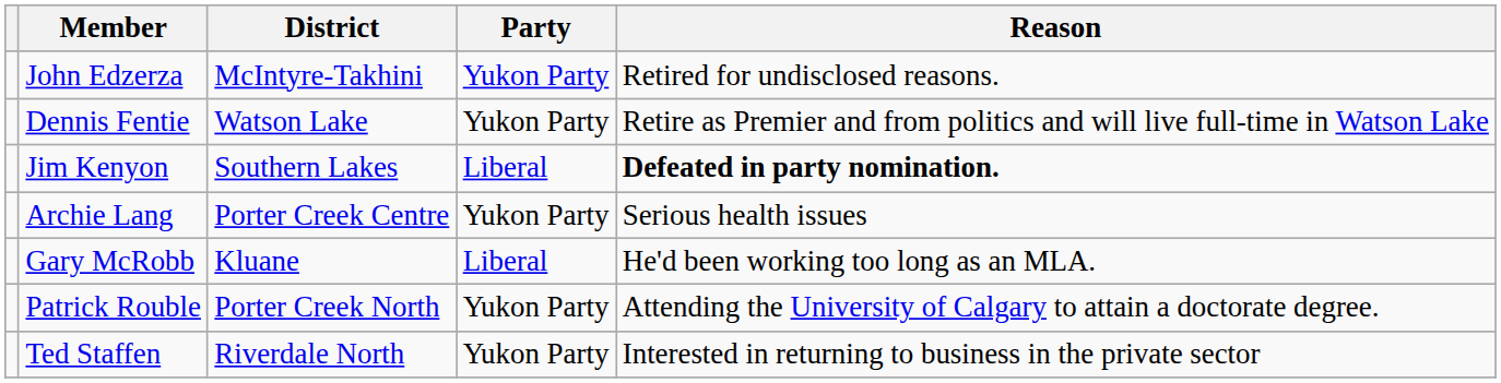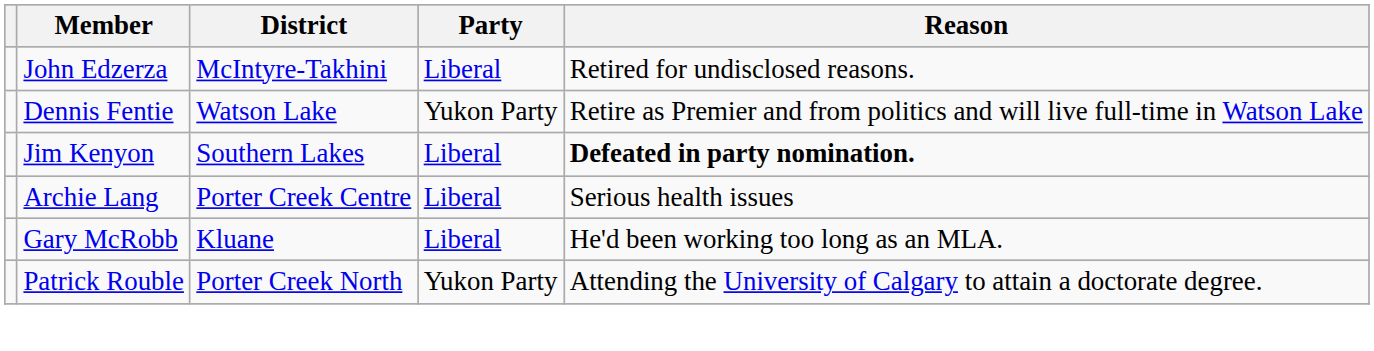 <table class="wikitable">
 <tr>
 <th></th>
 <th>Member</th>
 <th>District</th>
 <th>Party</th>
 <th>Reason</th>
 </tr>
 <tr>
 <td></td>
 <td><a href='#'>John Edzerza</a></td>
 <td><a href='#'>McIntyre-Takhini</a></td>
-<td><a href='#'>Yukon Party</a></td>
+<td><a href='#'>Liberal</a></td>
 <td>Retired for undisclosed reasons.</td>
 </tr>
 <tr>
 <td></td>
 <td><a href='#'>Dennis Fentie</a></td>
 <td><a href='#'>Watson Lake</a></td>
 <td>Yukon Party</td>
 <td>Retire as Premier and from politics and will live full-time in <a href='#'>Watson Lake</a></td>
 </tr>
 <tr>
 <td></td>
 <td><a href='#'>Jim Kenyon</a></td>
 <td><a href='#'>Southern Lakes</a></td>
 <td><a href='#'>Liberal</a></td>
 <td><strong>Defeated in party nomination.</strong></td>
 </tr>
 <tr>
 <td></td>
 <td><a href='#'>Archie Lang</a></td>
 <td><a href='#'>Porter Creek Centre</a></td>
-<td>Yukon Party</td>
+<td><a href='#'>Liberal</a></td>
 <td>Serious health issues</td>
 </tr>
 <tr>
 <td></td>
 <td><a href='#'>Gary McRobb</a></td>
 <td><a href='#'>Kluane</a></td>
 <td><a href='#'>Liberal</a></td>
 <td>He'd been working too long as an MLA.</td>
 </tr>
 <tr>
 <td></td>
 <td><a href='#'>Patrick Rouble</a></td>
 <td><a href='#'>Porter Creek North</a></td>
 <td>Yukon Party</td>
 <td>Attending the <a href='#'>University of Calgary</a> to attain a doctorate degree.</td>
 </tr>
-<tr>
-<td></td>
-<td><a href='#'>Ted Staffen</a></td>
-<td><a href='#'>Riverdale North</a></td>
-<td>Yukon Party</td>
-<td>Interested in returning to business in the private sector</td>
-</tr>
 </table>
